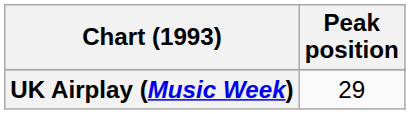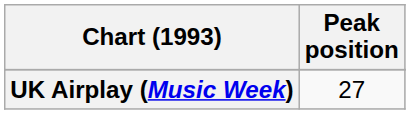 <table class="wikitable plainrowheaders" style="text-align:center">
 <tr>
 <th>Chart (1993)</th>
 <th>Peak<br>position</th>
 </tr>
 <tr>
 </tr>
 <tr>
 <th scope="row">UK Airplay (<em><a href='#'>Music Week</a></em>)</th>
-<td>29</td>
+<td>27</td>
 </tr>
 </table>
